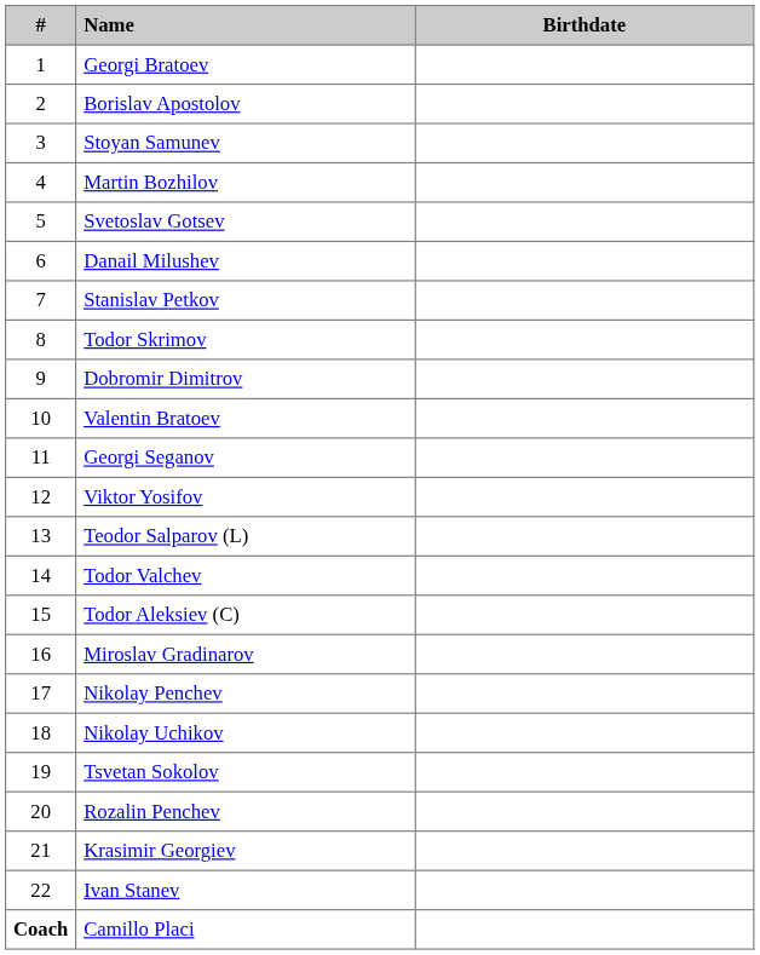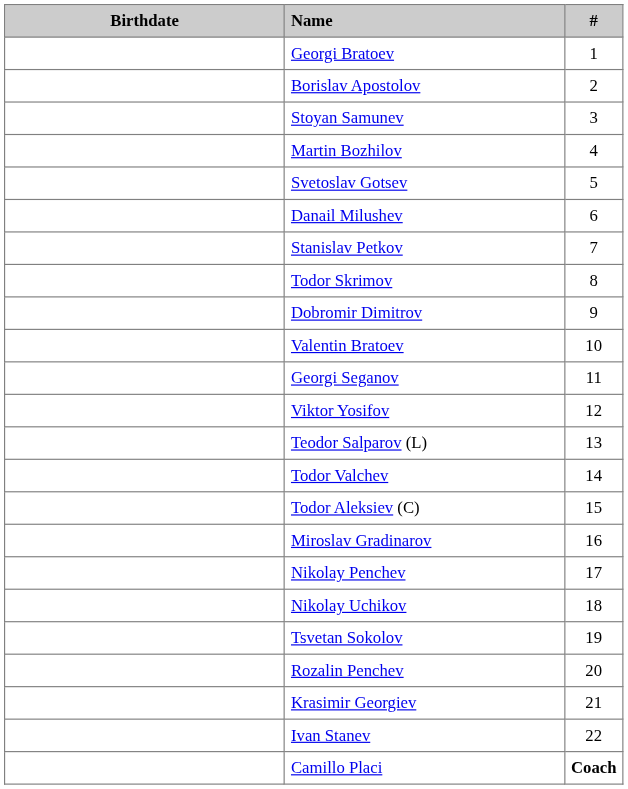 <table border="1" cellspacing="2" cellpadding="5" style="border-collapse: collapse; font-size: 90%;">
 <tr style="background:#ccc;">
+<th style="text-align:center; width:16em;">Birthdate</th>
+<th style="text-align:left; width:16em;">Name</th>
 <th>#</th>
-<th style="text-align:left; width:16em;">Name</th>
-<th style="text-align:center; width:16em;">Birthdate</th>
 </tr>
 <tr>
+<td align="center"></td>
+<td><a href='#'>Georgi Bratoev</a></td>
 <td style="text-align:center;">1</td>
-<td><a href='#'>Georgi Bratoev</a></td>
-<td align="center"></td>
 </tr>
 <tr>
+<td align="center"></td>
+<td><a href='#'>Borislav Apostolov</a></td>
 <td style="text-align:center;">2</td>
-<td><a href='#'>Borislav Apostolov</a></td>
-<td align="center"></td>
 </tr>
 <tr>
+<td align="center"></td>
+<td><a href='#'>Stoyan Samunev</a></td>
 <td style="text-align:center;">3</td>
-<td><a href='#'>Stoyan Samunev</a></td>
-<td align="center"></td>
 </tr>
 <tr>
+<td align="center"></td>
+<td><a href='#'>Martin Bozhilov</a></td>
 <td style="text-align:center;">4</td>
-<td><a href='#'>Martin Bozhilov</a></td>
-<td align="center"></td>
 </tr>
 <tr>
+<td align="center"></td>
+<td><a href='#'>Svetoslav Gotsev</a></td>
 <td style="text-align:center;">5</td>
-<td><a href='#'>Svetoslav Gotsev</a></td>
-<td align="center"></td>
 </tr>
 <tr>
+<td align="center"></td>
+<td><a href='#'>Danail Milushev</a></td>
 <td style="text-align:center;">6</td>
-<td><a href='#'>Danail Milushev</a></td>
-<td align="center"></td>
 </tr>
 <tr>
+<td align="center"></td>
+<td><a href='#'>Stanislav Petkov</a></td>
 <td style="text-align:center;">7</td>
-<td><a href='#'>Stanislav Petkov</a></td>
-<td align="center"></td>
 </tr>
 <tr>
+<td align="center"></td>
+<td><a href='#'>Todor Skrimov</a></td>
 <td style="text-align:center;">8</td>
-<td><a href='#'>Todor Skrimov</a></td>
-<td align="center"></td>
 </tr>
 <tr>
+<td align="center"></td>
+<td><a href='#'>Dobromir Dimitrov</a></td>
 <td style="text-align:center;">9</td>
-<td><a href='#'>Dobromir Dimitrov</a></td>
-<td align="center"></td>
 </tr>
 <tr>
+<td align="center"></td>
+<td><a href='#'>Valentin Bratoev</a></td>
 <td style="text-align:center;">10</td>
-<td><a href='#'>Valentin Bratoev</a></td>
-<td align="center"></td>
 </tr>
 <tr>
+<td align="center"></td>
+<td><a href='#'>Georgi Seganov</a></td>
 <td style="text-align:center;">11</td>
-<td><a href='#'>Georgi Seganov</a></td>
-<td align="center"></td>
 </tr>
 <tr>
+<td align="center"></td>
+<td><a href='#'>Viktor Yosifov</a></td>
 <td style="text-align:center;">12</td>
-<td><a href='#'>Viktor Yosifov</a></td>
-<td align="center"></td>
 </tr>
 <tr>
+<td align="center"></td>
+<td><a href='#'>Teodor Salparov</a> (L)</td>
 <td style="text-align:center;">13</td>
-<td><a href='#'>Teodor Salparov</a> (L)</td>
-<td align="center"></td>
 </tr>
 <tr>
+<td align="center"></td>
+<td><a href='#'>Todor Valchev</a></td>
 <td style="text-align:center;">14</td>
-<td><a href='#'>Todor Valchev</a></td>
-<td align="center"></td>
 </tr>
 <tr>
+<td align="center"></td>
+<td><a href='#'>Todor Aleksiev</a> (C)</td>
 <td style="text-align:center;">15</td>
-<td><a href='#'>Todor Aleksiev</a> (C)</td>
-<td align="center"></td>
 </tr>
 <tr>
+<td align="center"></td>
+<td><a href='#'>Miroslav Gradinarov</a></td>
 <td style="text-align:center;">16</td>
-<td><a href='#'>Miroslav Gradinarov</a></td>
-<td align="center"></td>
 </tr>
 <tr>
+<td align="center"></td>
+<td><a href='#'>Nikolay Penchev</a></td>
 <td style="text-align:center;">17</td>
-<td><a href='#'>Nikolay Penchev</a></td>
-<td align="center"></td>
 </tr>
 <tr>
+<td align="center"></td>
+<td><a href='#'>Nikolay Uchikov</a></td>
 <td style="text-align:center;">18</td>
-<td><a href='#'>Nikolay Uchikov</a></td>
-<td align="center"></td>
 </tr>
 <tr>
+<td align="center"></td>
+<td><a href='#'>Tsvetan Sokolov</a></td>
 <td style="text-align:center;">19</td>
-<td><a href='#'>Tsvetan Sokolov</a></td>
-<td align="center"></td>
 </tr>
 <tr>
+<td align="center"></td>
+<td><a href='#'>Rozalin Penchev</a></td>
 <td style="text-align:center;">20</td>
-<td><a href='#'>Rozalin Penchev</a></td>
-<td align="center"></td>
 </tr>
 <tr>
+<td align="center"></td>
+<td><a href='#'>Krasimir Georgiev</a></td>
 <td style="text-align:center;">21</td>
-<td><a href='#'>Krasimir Georgiev</a></td>
-<td align="center"></td>
 </tr>
 <tr>
+<td align="center"></td>
+<td><a href='#'>Ivan Stanev</a></td>
 <td style="text-align:center;">22</td>
-<td><a href='#'>Ivan Stanev</a></td>
-<td align="center"></td>
 </tr>
 <tr>
+<td align="center"></td>
+<td><a href='#'>Camillo Placi</a></td>
 <td style="text-align:center;"><strong>Coach</strong></td>
-<td><a href='#'>Camillo Placi</a></td>
-<td align="center"></td>
 </tr>
 </table>
